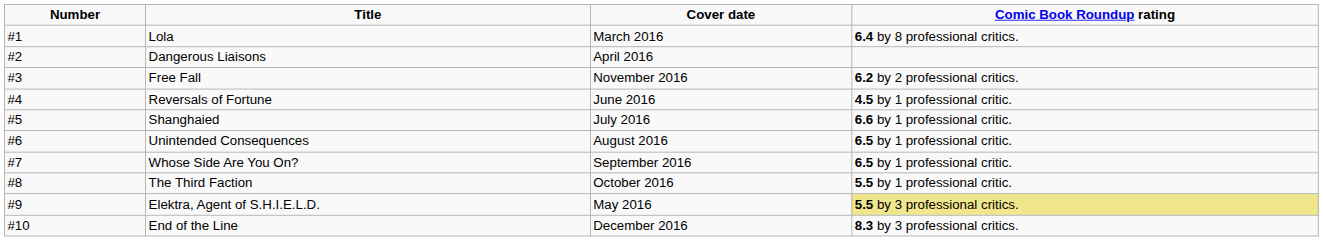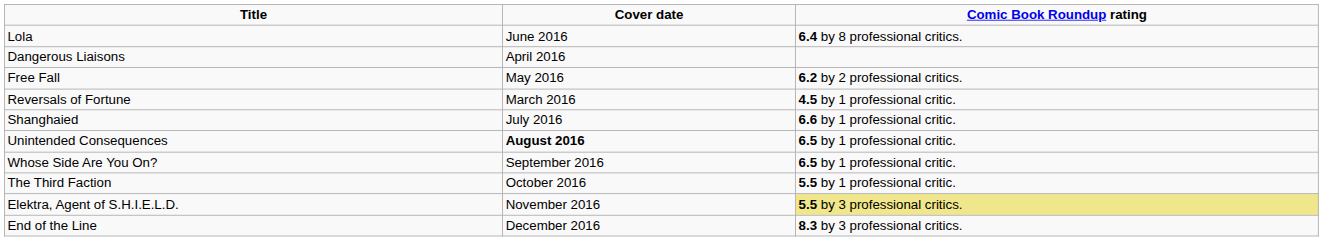 <table class="wikitable" style="width:100%;">
 <tr style="text-align:center;">
-<td><strong>Number</strong></td>
 <td><strong>Title</strong></td>
 <td><strong>Cover date</strong></td>
 <td><strong><a href='#'>Comic Book Roundup</a> rating</strong></td>
 </tr>
 <tr>
-<td>#1</td>
 <td>Lola</td>
-<td>March 2016</td>
+<td>June 2016</td>
 <td><strong>6.4</strong> by 8 professional critics.</td>
 </tr>
 <tr>
-<td>#2</td>
 <td>Dangerous Liaisons</td>
 <td>April 2016</td>
 <td></td>
 </tr>
 <tr>
-<td>#3</td>
 <td>Free Fall</td>
-<td>November 2016</td>
+<td>May 2016</td>
 <td><strong>6.2</strong> by 2 professional critics.</td>
 </tr>
 <tr>
-<td>#4</td>
 <td>Reversals of Fortune</td>
-<td>June 2016</td>
+<td>March 2016</td>
 <td><strong>4.5</strong> by 1 professional critic.</td>
 </tr>
 <tr>
-<td>#5</td>
 <td>Shanghaied</td>
 <td>July 2016</td>
 <td><strong>6.6</strong> by 1 professional critic.</td>
 </tr>
 <tr>
-<td>#6</td>
 <td>Unintended Consequences</td>
-<td>August 2016</td>
+<td><strong>August 2016</strong></td>
 <td><strong>6.5</strong> by 1 professional critic.</td>
 </tr>
 <tr>
-<td>#7</td>
 <td>Whose Side Are You On?</td>
 <td>September 2016</td>
 <td><strong>6.5</strong> by 1 professional critic.</td>
 </tr>
 <tr>
-<td>#8</td>
 <td>The Third Faction</td>
 <td>October 2016</td>
 <td><strong>5.5</strong> by 1 professional critic.</td>
 </tr>
 <tr>
-<td>#9</td>
 <td>Elektra, Agent of S.H.I.E.L.D.</td>
-<td>May 2016</td>
+<td>November 2016</td>
 <td style="background: khaki;"><strong>5.5</strong> by 3 professional critics.</td>
 </tr>
 <tr>
-<td>#10</td>
 <td>End of the Line</td>
 <td>December 2016</td>
 <td><strong>8.3</strong> by 3 professional critics.</td>
 </tr>
 </table>
